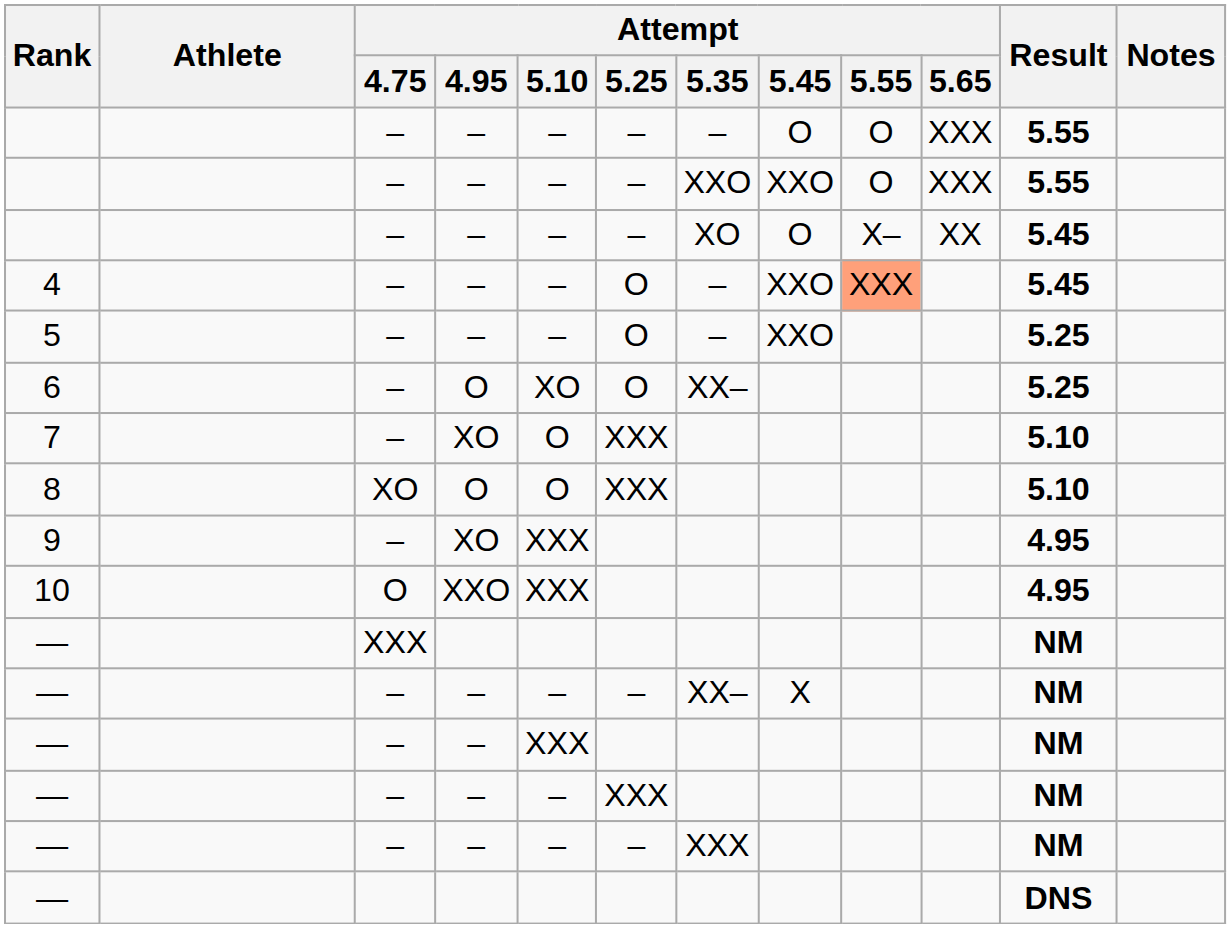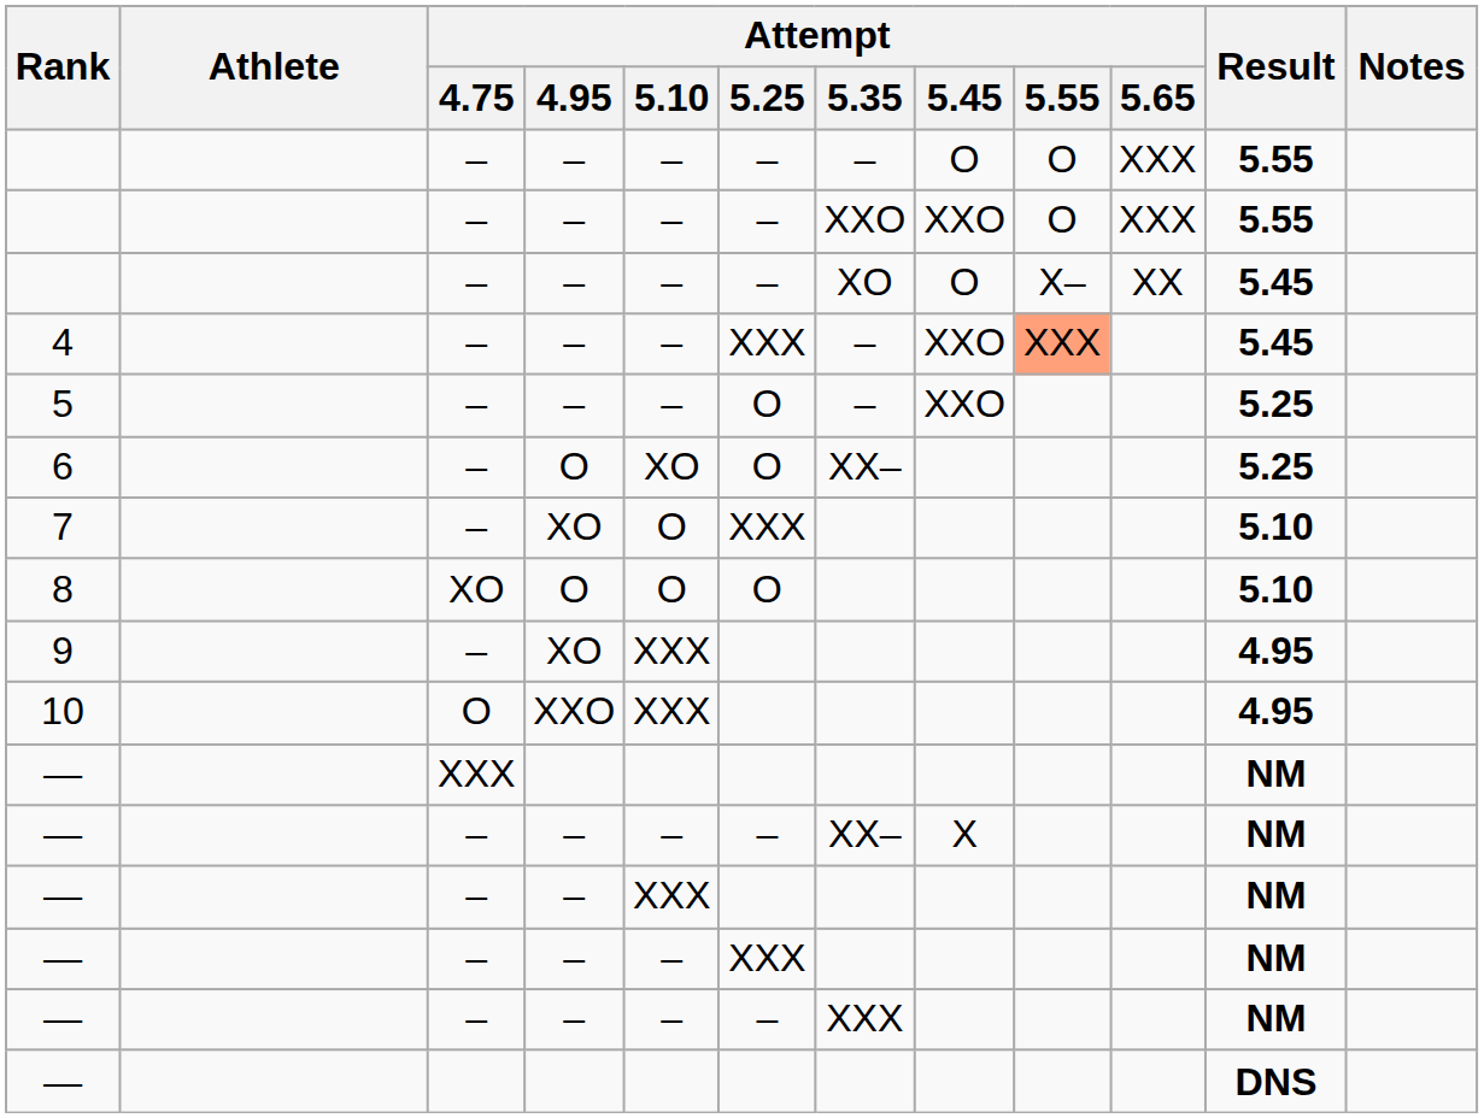 <table class="wikitable" style="text-align:center">
 <tr>
 <th rowspan=2 width=40>Rank</th>
 <th rowspan=2 width=250>Athlete</th>
 <th colspan=8>Attempt</th>
 <th rowspan=2 width=55>Result</th>
 <th rowspan=2 width=50>Notes</th>
 </tr>
 <tr>
 <th width=30>4.75</th>
 <th width=30>4.95</th>
 <th width=30>5.10</th>
 <th width=30>5.25</th>
 <th width=30>5.35</th>
 <th width=30>5.45</th>
 <th width=30>5.55</th>
 <th width=30>5.65</th>
 </tr>
 <tr>
 <td></td>
 <td align=left></td>
 <td>–</td>
 <td>–</td>
 <td>–</td>
 <td>–</td>
 <td>–</td>
 <td>O</td>
 <td>O</td>
 <td>XXX</td>
 <td><strong>5.55</strong></td>
 <td></td>
 </tr>
 <tr>
 <td></td>
 <td align=left></td>
 <td>–</td>
 <td>–</td>
 <td>–</td>
 <td>–</td>
 <td>XXO</td>
 <td>XXO</td>
 <td>O</td>
 <td>XXX</td>
 <td><strong>5.55</strong></td>
 <td></td>
 </tr>
 <tr>
 <td></td>
 <td align=left></td>
 <td>–</td>
 <td>–</td>
 <td>–</td>
 <td>–</td>
 <td>XO</td>
 <td>O</td>
 <td>X–</td>
 <td>XX</td>
 <td><strong>5.45</strong></td>
 <td></td>
 </tr>
 <tr>
 <td>4</td>
 <td align=left></td>
 <td>–</td>
 <td>–</td>
 <td>–</td>
-<td>O</td>
+<td>XXX</td>
 <td>–</td>
 <td>XXO</td>
 <td style="background: lightsalmon;">XXX</td>
 <td></td>
 <td><strong>5.45</strong></td>
 <td></td>
 </tr>
 <tr>
 <td>5</td>
 <td align=left></td>
 <td>–</td>
 <td>–</td>
 <td>–</td>
 <td>O</td>
 <td>–</td>
 <td>XXO</td>
 <td></td>
 <td></td>
 <td><strong>5.25</strong></td>
 <td></td>
 </tr>
 <tr>
 <td>6</td>
 <td align=left></td>
 <td>–</td>
 <td>O</td>
 <td>XO</td>
 <td>O</td>
 <td>XX–</td>
 <td></td>
 <td></td>
 <td></td>
 <td><strong>5.25</strong></td>
 <td></td>
 </tr>
 <tr>
 <td>7</td>
 <td align=left></td>
 <td>–</td>
 <td>XO</td>
 <td>O</td>
 <td>XXX</td>
 <td></td>
 <td></td>
 <td></td>
 <td></td>
 <td><strong>5.10</strong></td>
 <td></td>
 </tr>
 <tr>
 <td>8</td>
 <td align=left></td>
 <td>XO</td>
 <td>O</td>
 <td>O</td>
-<td>XXX</td>
+<td>O</td>
 <td></td>
 <td></td>
 <td></td>
 <td></td>
 <td><strong>5.10</strong></td>
 <td></td>
 </tr>
 <tr>
 <td>9</td>
 <td align=left></td>
 <td>–</td>
 <td>XO</td>
 <td>XXX</td>
 <td></td>
 <td></td>
 <td></td>
 <td></td>
 <td></td>
 <td><strong>4.95</strong></td>
 <td></td>
 </tr>
 <tr>
 <td>10</td>
 <td align=left></td>
 <td>O</td>
 <td>XXO</td>
 <td>XXX</td>
 <td></td>
 <td></td>
 <td></td>
 <td></td>
 <td></td>
 <td><strong>4.95</strong></td>
 <td></td>
 </tr>
 <tr>
 <td>—</td>
 <td align=left></td>
 <td>XXX</td>
 <td></td>
 <td></td>
 <td></td>
 <td></td>
 <td></td>
 <td></td>
 <td></td>
 <td><strong>NM</strong></td>
 <td></td>
 </tr>
 <tr>
 <td>—</td>
 <td align=left></td>
 <td>–</td>
 <td>–</td>
 <td>–</td>
 <td>–</td>
 <td>XX–</td>
 <td>X</td>
 <td></td>
 <td></td>
 <td><strong>NM</strong></td>
 <td></td>
 </tr>
 <tr>
 <td>—</td>
 <td align=left></td>
 <td>–</td>
 <td>–</td>
 <td>XXX</td>
 <td></td>
 <td></td>
 <td></td>
 <td></td>
 <td></td>
 <td><strong>NM</strong></td>
 <td></td>
 </tr>
 <tr>
 <td>—</td>
 <td align=left></td>
 <td>–</td>
 <td>–</td>
 <td>–</td>
 <td>XXX</td>
 <td></td>
 <td></td>
 <td></td>
 <td></td>
 <td><strong>NM</strong></td>
 <td></td>
 </tr>
 <tr>
 <td>—</td>
 <td align=left></td>
 <td>–</td>
 <td>–</td>
 <td>–</td>
 <td>–</td>
 <td>XXX</td>
 <td></td>
 <td></td>
 <td></td>
 <td><strong>NM</strong></td>
 <td></td>
 </tr>
 <tr>
 <td>—</td>
 <td align=left></td>
 <td></td>
 <td></td>
 <td></td>
 <td></td>
 <td></td>
 <td></td>
 <td></td>
 <td></td>
 <td><strong>DNS</strong></td>
 <td></td>
 </tr>
 </table>
